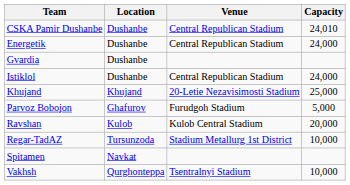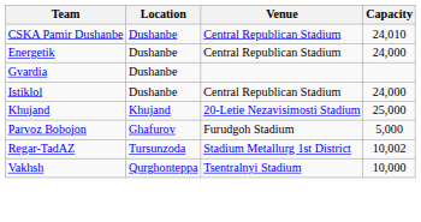 <table class="wikitable sortable" border="1">
 <tr>
 <th>Team</th>
 <th>Location</th>
 <th>Venue</th>
 <th>Capacity</th>
 </tr>
 <tr>
 <td><a href='#'>CSKA Pamir Dushanbe</a></td>
 <td><a href='#'>Dushanbe</a></td>
 <td><a href='#'>Central Republican Stadium</a></td>
 <td style="text-align:center;">24,010</td>
 </tr>
 <tr>
 <td><a href='#'>Energetik</a></td>
 <td>Dushanbe</td>
 <td>Central Republican Stadium</td>
 <td style="text-align:center;">24,000</td>
 </tr>
 <tr>
 <td><a href='#'>Gvardia</a></td>
 <td>Dushanbe</td>
 <td></td>
 <td style="text-align:center;"></td>
 </tr>
 <tr>
 <td><a href='#'>Istiklol</a></td>
 <td>Dushanbe</td>
 <td>Central Republican Stadium</td>
 <td style="text-align:center;">24,000</td>
 </tr>
 <tr>
 <td><a href='#'>Khujand</a></td>
 <td><a href='#'>Khujand</a></td>
 <td><a href='#'>20-Letie Nezavisimosti Stadium</a></td>
 <td style="text-align:center;">25,000</td>
 </tr>
 <tr>
 <td><a href='#'>Parvoz Bobojon</a></td>
 <td><a href='#'>Ghafurov</a></td>
 <td>Furudgoh Stadium</td>
 <td style="text-align:center;">5,000</td>
 </tr>
 <tr>
-<td><a href='#'>Ravshan</a></td>
-<td><a href='#'>Kulob</a></td>
-<td>Kulob Central Stadium</td>
-<td style="text-align:center;">20,000</td>
-</tr>
-<tr>
 <td><a href='#'>Regar-TadAZ</a></td>
 <td><a href='#'>Tursunzoda</a></td>
 <td><a href='#'>Stadium Metallurg 1st District</a></td>
-<td style="text-align:center;">10,000</td>
-</tr>
-<tr>
-<td><a href='#'>Spitamen</a></td>
-<td><a href='#'>Navkat</a></td>
-<td></td>
-<td style="text-align:center;"></td>
+<td style="text-align:center;">10,002</td>
 </tr>
 <tr>
 <td><a href='#'>Vakhsh</a></td>
 <td><a href='#'>Qurghonteppa</a></td>
 <td><a href='#'>Tsentralnyi Stadium</a></td>
 <td style="text-align:center;">10,000</td>
 </tr>
 </table>
